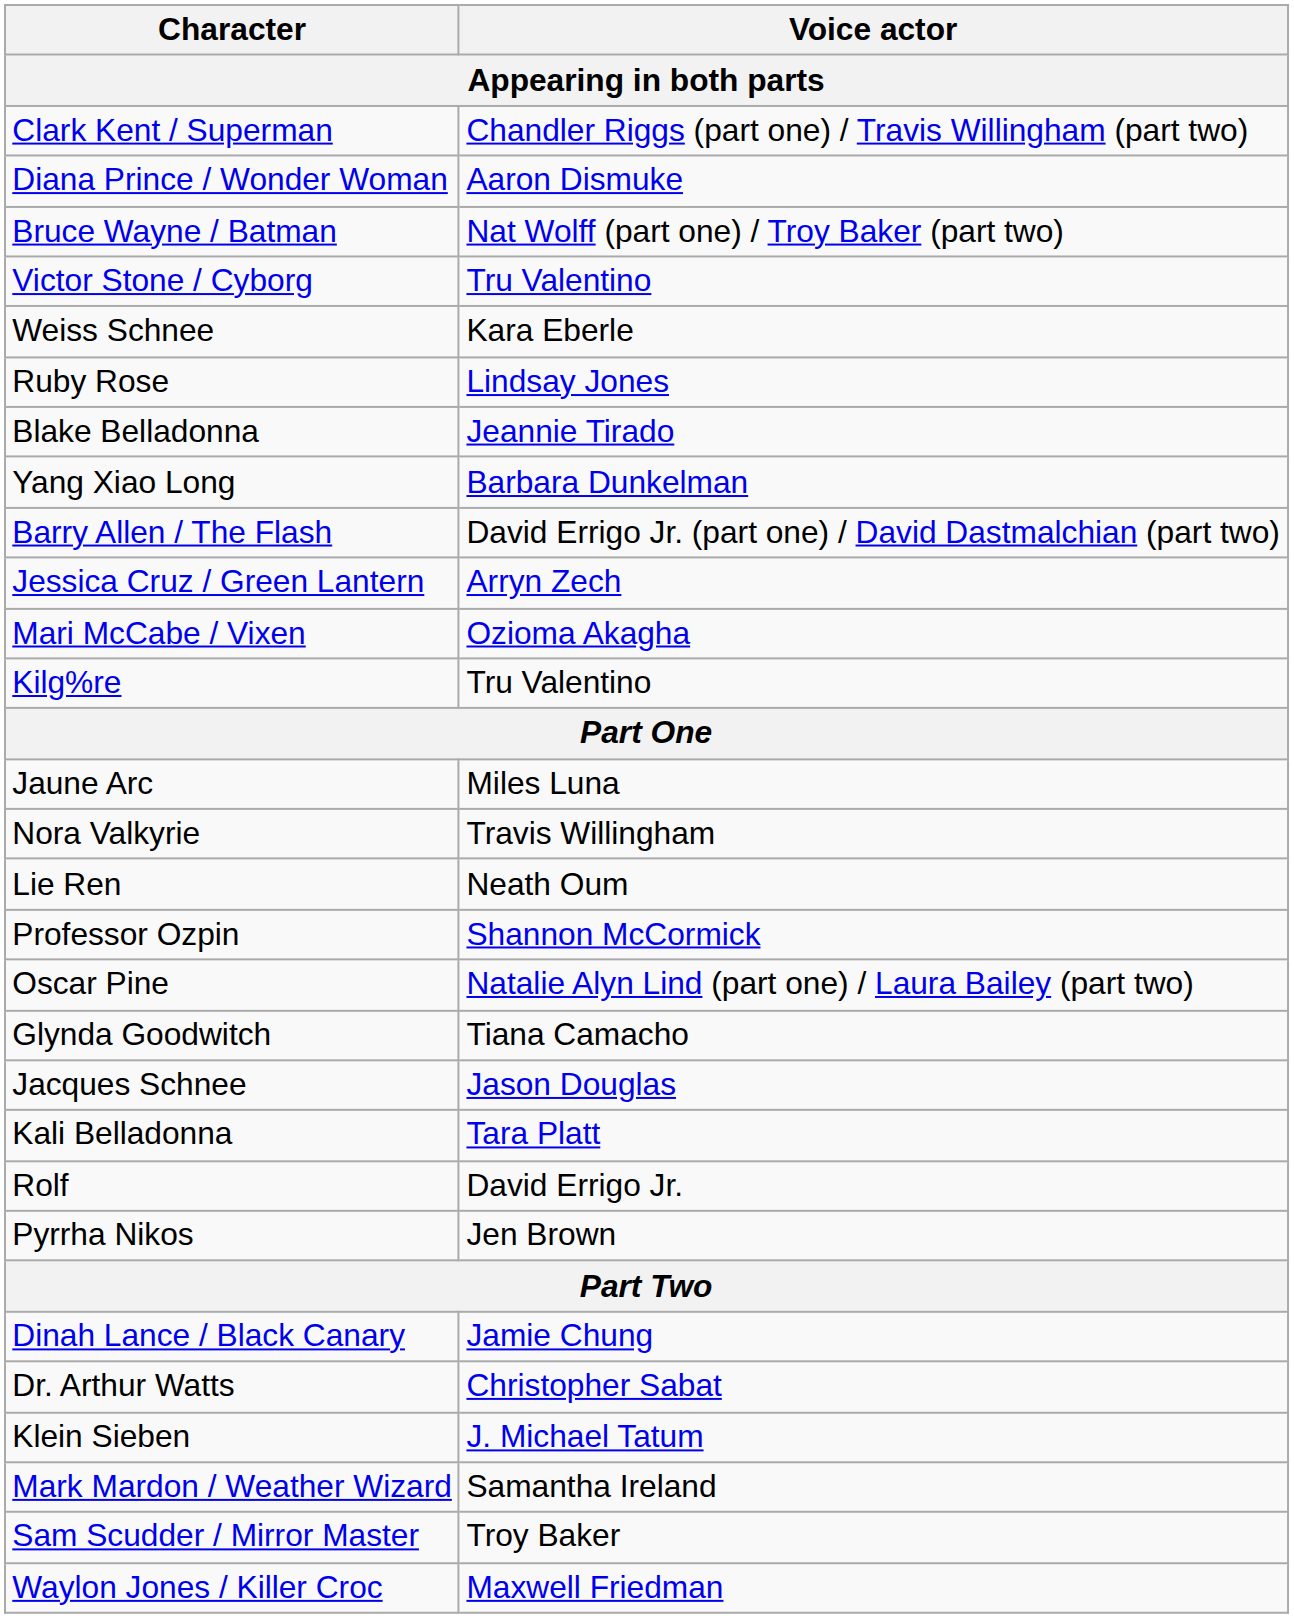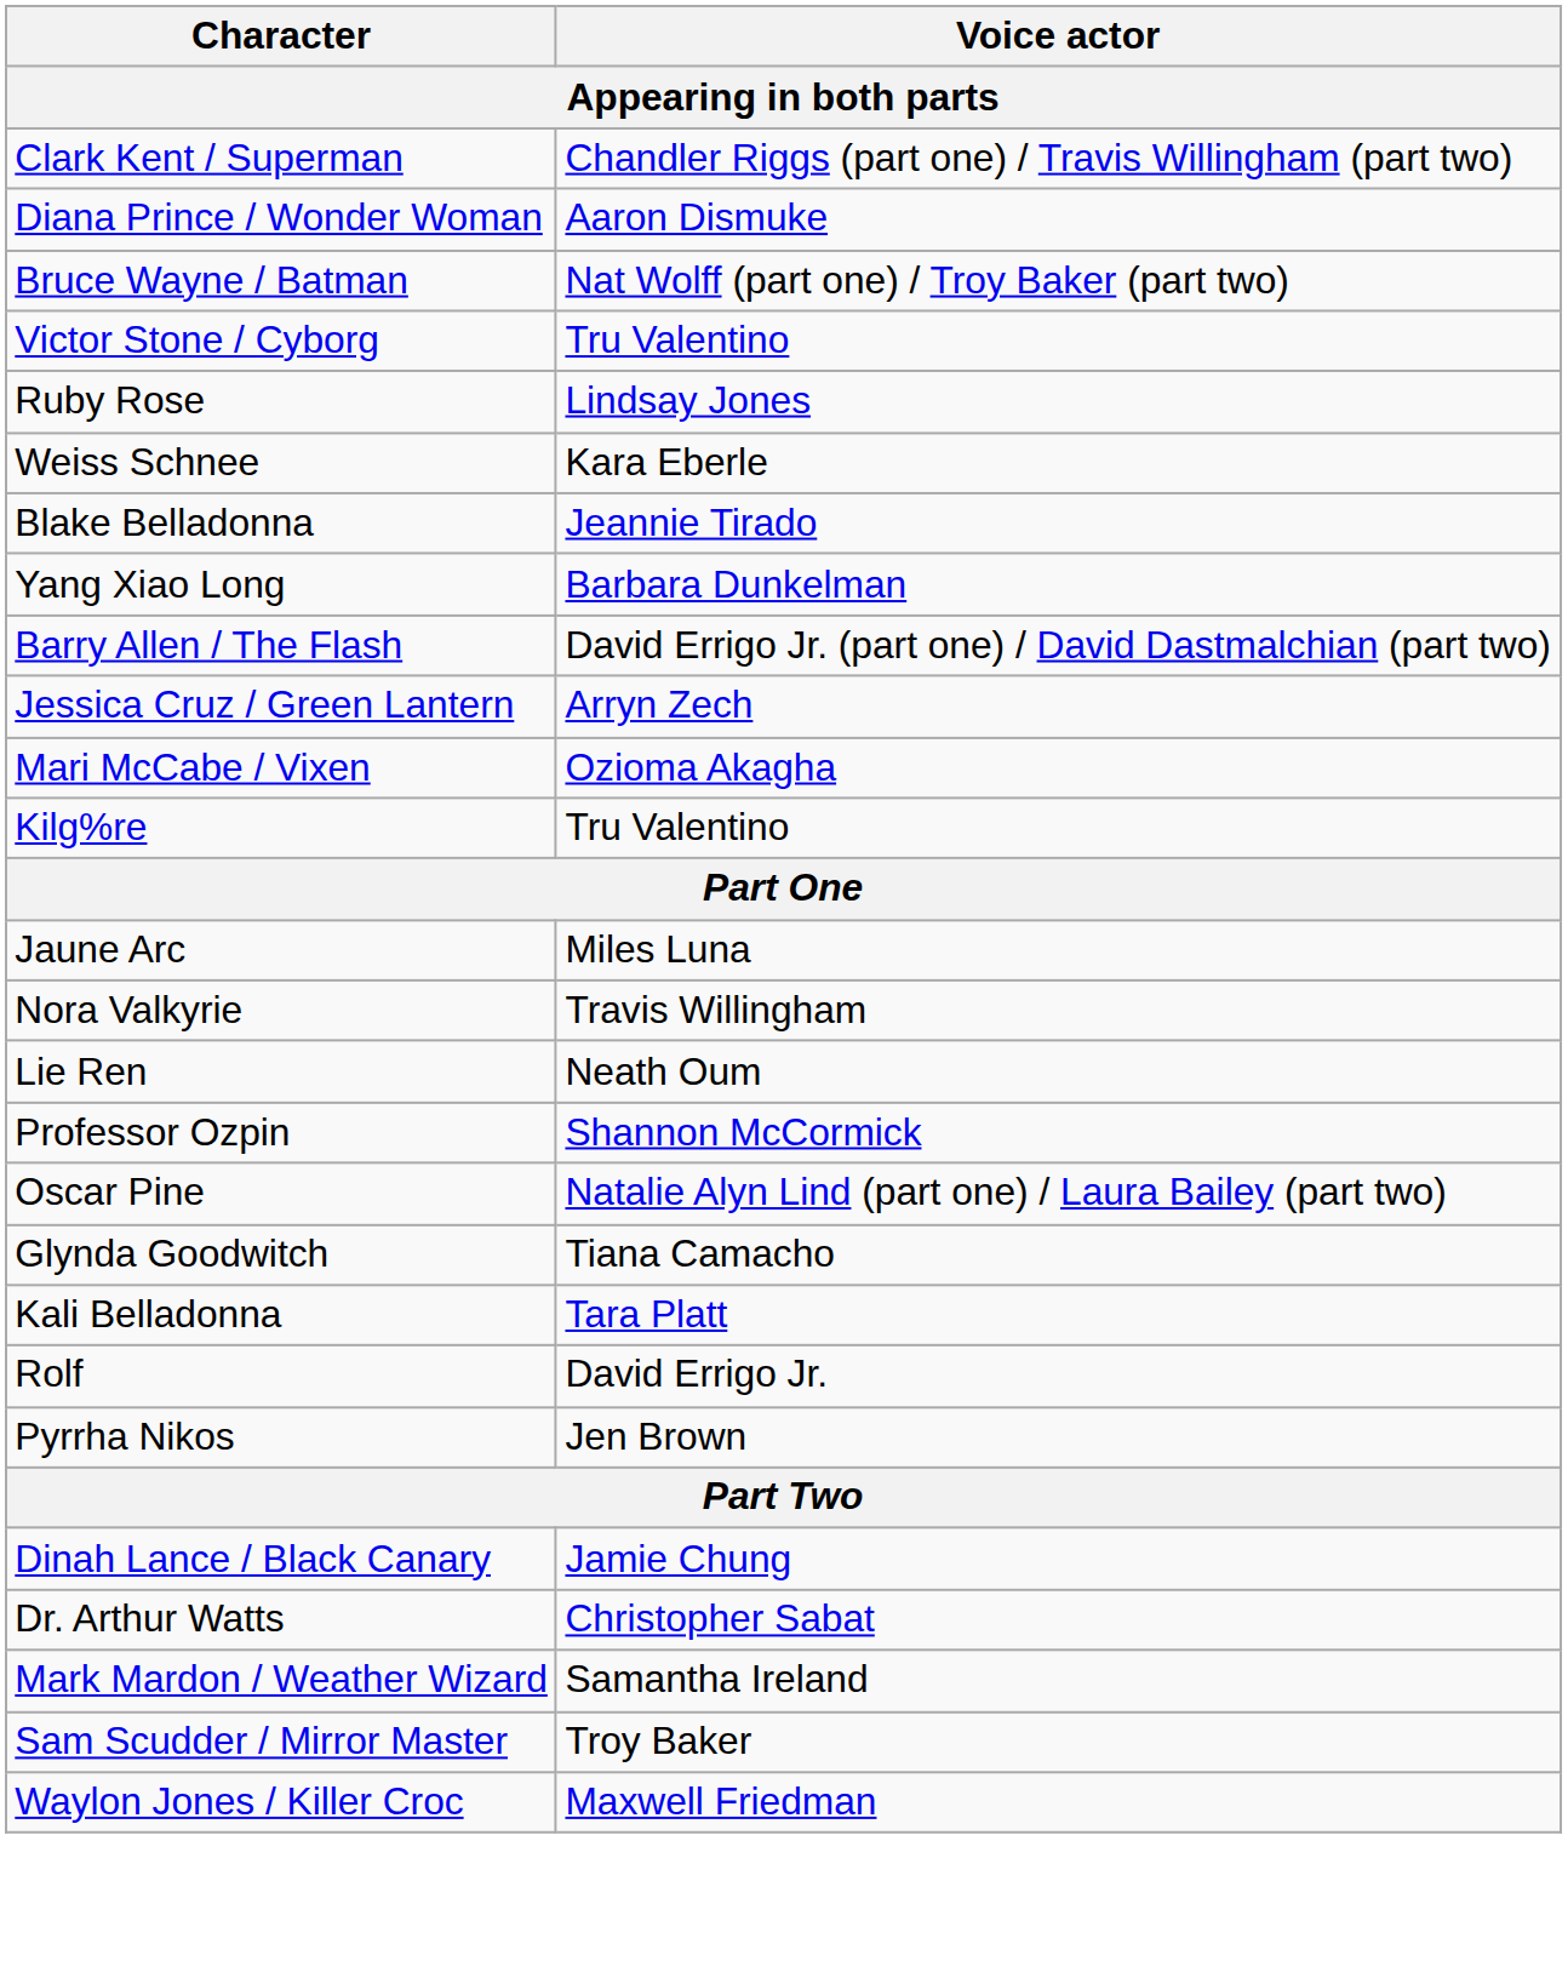 <table class="wikitable">
 <tr>
 <th>Character</th>
 <th>Voice actor</th>
 </tr>
 <tr>
 <th colspan="2">Appearing in both parts</th>
 </tr>
 <tr>
 <td><a href='#'>Clark Kent / Superman</a></td>
 <td><a href='#'>Chandler Riggs</a> (part one) / <a href='#'>Travis Willingham</a> (part two)</td>
 </tr>
 <tr>
 <td><a href='#'>Diana Prince / Wonder Woman</a></td>
 <td><a href='#'>Aaron Dismuke</a></td>
 </tr>
 <tr>
 <td><a href='#'>Bruce Wayne / Batman</a></td>
 <td><a href='#'>Nat Wolff</a> (part one) / <a href='#'>Troy Baker</a> (part two)</td>
 </tr>
 <tr>
 <td><a href='#'>Victor Stone / Cyborg</a></td>
 <td><a href='#'>Tru Valentino</a></td>
 </tr>
 <tr>
+<td>Ruby Rose</td>
+<td><a href='#'>Lindsay Jones</a></td>
+</tr>
+<tr>
 <td>Weiss Schnee</td>
 <td>Kara Eberle</td>
-</tr>
-<tr>
-<td>Ruby Rose</td>
-<td><a href='#'>Lindsay Jones</a></td>
 </tr>
 <tr>
 <td>Blake Belladonna</td>
 <td><a href='#'>Jeannie Tirado</a></td>
 </tr>
 <tr>
 <td>Yang Xiao Long</td>
 <td><a href='#'>Barbara Dunkelman</a></td>
 </tr>
 <tr>
 <td><a href='#'>Barry Allen / The Flash</a></td>
 <td>David Errigo Jr. (part one) / <a href='#'>David Dastmalchian</a> (part two)</td>
 </tr>
 <tr>
 <td><a href='#'>Jessica Cruz / Green Lantern</a></td>
 <td><a href='#'>Arryn Zech</a></td>
 </tr>
 <tr>
 <td><a href='#'>Mari McCabe / Vixen</a></td>
 <td><a href='#'>Ozioma Akagha</a></td>
 </tr>
 <tr>
 <td><a href='#'>Kilg%re</a></td>
 <td>Tru Valentino</td>
 </tr>
 <tr>
 <th colspan="2"><em>Part One</em></th>
 </tr>
 <tr>
 <td>Jaune Arc</td>
 <td>Miles Luna</td>
 </tr>
 <tr>
 <td>Nora Valkyrie</td>
 <td>Travis Willingham</td>
 </tr>
 <tr>
 <td>Lie Ren</td>
 <td>Neath Oum</td>
 </tr>
 <tr>
 <td>Professor Ozpin</td>
 <td><a href='#'>Shannon McCormick</a></td>
 </tr>
 <tr>
 <td>Oscar Pine</td>
 <td><a href='#'>Natalie Alyn Lind</a> (part one) / <a href='#'>Laura Bailey</a> (part two)</td>
 </tr>
 <tr>
 <td>Glynda Goodwitch</td>
 <td>Tiana Camacho</td>
 </tr>
 <tr>
-<td>Jacques Schnee</td>
-<td><a href='#'>Jason Douglas</a></td>
-</tr>
-<tr>
 <td>Kali Belladonna</td>
 <td><a href='#'>Tara Platt</a></td>
 </tr>
 <tr>
 <td>Rolf</td>
 <td>David Errigo Jr.</td>
 </tr>
 <tr>
 <td>Pyrrha Nikos</td>
 <td>Jen Brown</td>
 </tr>
 <tr>
 <th colspan="2"><em>Part Two</em></th>
 </tr>
 <tr>
 <td><a href='#'>Dinah Lance / Black Canary</a></td>
 <td><a href='#'>Jamie Chung</a></td>
 </tr>
 <tr>
 <td>Dr. Arthur Watts</td>
 <td><a href='#'>Christopher Sabat</a></td>
 </tr>
 <tr>
-<td>Klein Sieben</td>
-<td><a href='#'>J. Michael Tatum</a></td>
-</tr>
-<tr>
 <td><a href='#'>Mark Mardon / Weather Wizard</a></td>
 <td>Samantha Ireland</td>
 </tr>
 <tr>
 <td><a href='#'>Sam Scudder / Mirror Master</a></td>
 <td>Troy Baker</td>
 </tr>
 <tr>
 <td><a href='#'>Waylon Jones / Killer Croc</a></td>
 <td><a href='#'>Maxwell Friedman</a></td>
 </tr>
 </table>
